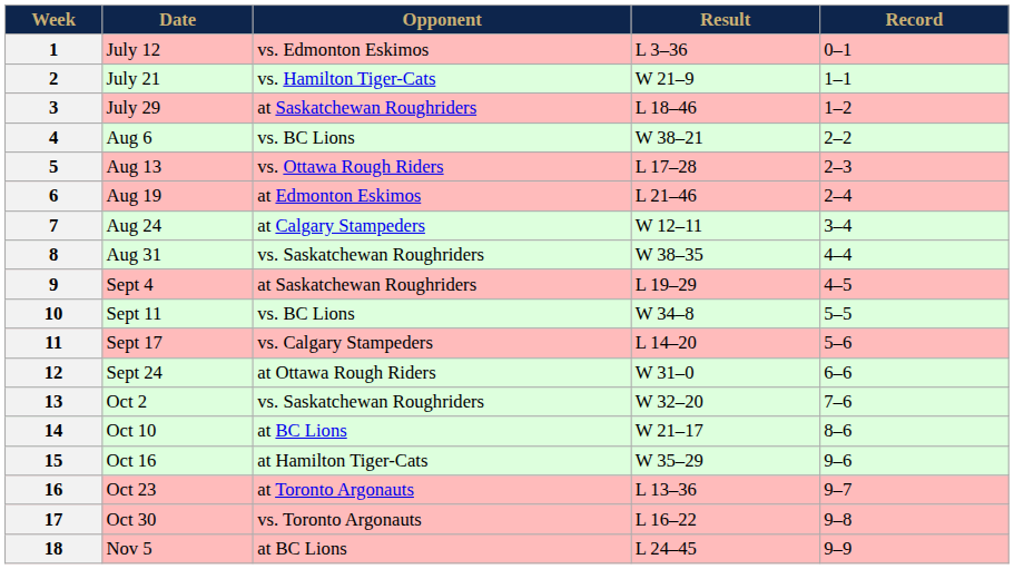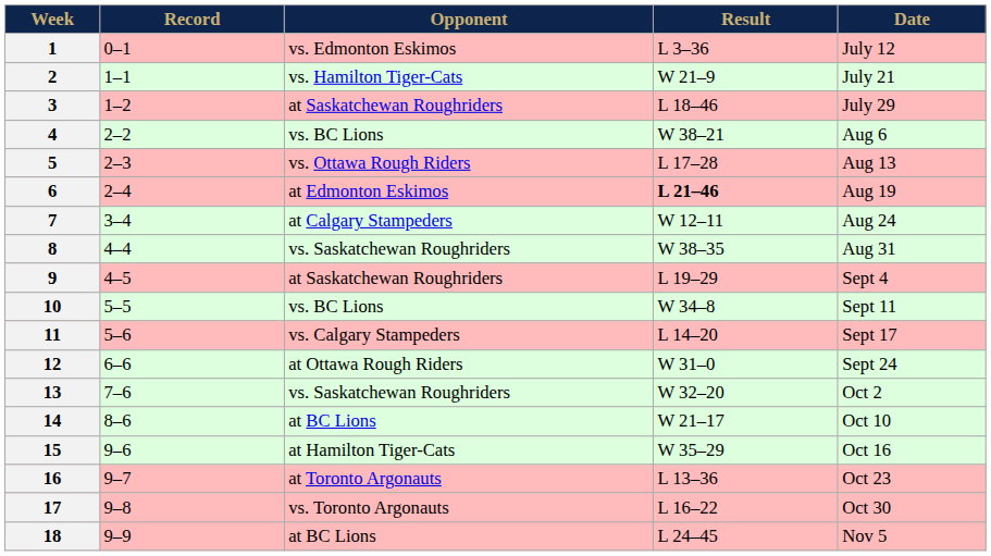 <table class="wikitable sortable">
 <tr>
 <th style="background:#0d254c;color:#c9b074;"  width="5%">Week</th>
-<th style="background:#0d254c;color:#c9b074;"  width="8%">Date</th>
+<th style="background:#0d254c;color:#c9b074;"  width="10%">Record</th>
 <th style="background:#0d254c;color:#c9b074;"  width="20%">Opponent</th>
 <th style="background:#0d254c;color:#c9b074;"  width="10%">Result</th>
-<th style="background:#0d254c;color:#c9b074;"  width="10%">Record</th>
+<th style="background:#0d254c;color:#c9b074;"  width="8%">Date</th>
 </tr>
 <tr style="background:#ffbbbb">
 <th>1</th>
-<td>July 12</td>
+<td>0–1</td>
 <td>vs. Edmonton Eskimos</td>
 <td>L 3–36</td>
-<td>0–1</td>
+<td>July 12</td>
 </tr>
 <tr style="background:#ddffdd">
 <th>2</th>
-<td>July 21</td>
+<td>1–1</td>
 <td>vs. <a href='#'>Hamilton Tiger-Cats</a></td>
 <td>W 21–9</td>
-<td>1–1</td>
+<td>July 21</td>
 </tr>
 <tr style="background:#ffbbbb">
 <th>3</th>
-<td>July 29</td>
+<td>1–2</td>
 <td>at <a href='#'>Saskatchewan Roughriders</a></td>
 <td>L 18–46</td>
-<td>1–2</td>
+<td>July 29</td>
 </tr>
 <tr style="background:#ddffdd">
 <th>4</th>
-<td>Aug 6</td>
+<td>2–2</td>
 <td>vs. BC Lions</td>
 <td>W 38–21</td>
-<td>2–2</td>
+<td>Aug 6</td>
 </tr>
 <tr style="background:#ffbbbb">
 <th>5</th>
-<td>Aug 13</td>
+<td>2–3</td>
 <td>vs. <a href='#'>Ottawa Rough Riders</a></td>
 <td>L 17–28</td>
-<td>2–3</td>
+<td>Aug 13</td>
 </tr>
 <tr style="background:#ffbbbb">
 <th>6</th>
+<td>2–4</td>
+<td>at <a href='#'>Edmonton Eskimos</a></td>
+<td><strong>L 21–46</strong></td>
 <td>Aug 19</td>
-<td>at <a href='#'>Edmonton Eskimos</a></td>
-<td>L 21–46</td>
-<td>2–4</td>
 </tr>
 <tr style="background:#ddffdd">
 <th>7</th>
-<td>Aug 24</td>
+<td>3–4</td>
 <td>at <a href='#'>Calgary Stampeders</a></td>
 <td>W 12–11</td>
-<td>3–4</td>
+<td>Aug 24</td>
 </tr>
 <tr style="background:#ddffdd">
 <th>8</th>
-<td>Aug 31</td>
+<td>4–4</td>
 <td>vs. Saskatchewan Roughriders</td>
 <td>W 38–35</td>
-<td>4–4</td>
+<td>Aug 31</td>
 </tr>
 <tr style="background:#ffbbbb">
 <th>9</th>
-<td>Sept 4</td>
+<td>4–5</td>
 <td>at Saskatchewan Roughriders</td>
 <td>L 19–29</td>
-<td>4–5</td>
+<td>Sept 4</td>
 </tr>
 <tr style="background:#ddffdd">
 <th>10</th>
-<td>Sept 11</td>
+<td>5–5</td>
 <td>vs. BC Lions</td>
 <td>W 34–8</td>
-<td>5–5</td>
+<td>Sept 11</td>
 </tr>
 <tr style="background:#ffbbbb">
 <th>11</th>
-<td>Sept 17</td>
+<td>5–6</td>
 <td>vs. Calgary Stampeders</td>
 <td>L 14–20</td>
-<td>5–6</td>
+<td>Sept 17</td>
 </tr>
 <tr style="background:#ddffdd">
 <th>12</th>
-<td>Sept 24</td>
+<td>6–6</td>
 <td>at Ottawa Rough Riders</td>
 <td>W 31–0</td>
-<td>6–6</td>
+<td>Sept 24</td>
 </tr>
 <tr style="background:#ddffdd">
 <th>13</th>
-<td>Oct 2</td>
+<td>7–6</td>
 <td>vs. Saskatchewan Roughriders</td>
 <td>W 32–20</td>
-<td>7–6</td>
+<td>Oct 2</td>
 </tr>
 <tr style="background:#ddffdd">
 <th>14</th>
-<td>Oct 10</td>
+<td>8–6</td>
 <td>at <a href='#'>BC Lions</a></td>
 <td>W 21–17</td>
-<td>8–6</td>
+<td>Oct 10</td>
 </tr>
 <tr style="background:#ddffdd">
 <th>15</th>
-<td>Oct 16</td>
+<td>9–6</td>
 <td>at Hamilton Tiger-Cats</td>
 <td>W 35–29</td>
-<td>9–6</td>
+<td>Oct 16</td>
 </tr>
 <tr style="background:#ffbbbb">
 <th>16</th>
-<td>Oct 23</td>
+<td>9–7</td>
 <td>at <a href='#'>Toronto Argonauts</a></td>
 <td>L 13–36</td>
-<td>9–7</td>
+<td>Oct 23</td>
 </tr>
 <tr style="background:#ffbbbb">
 <th>17</th>
-<td>Oct 30</td>
+<td>9–8</td>
 <td>vs. Toronto Argonauts</td>
 <td>L 16–22</td>
-<td>9–8</td>
+<td>Oct 30</td>
 </tr>
 <tr style="background:#ffbbbb">
 <th>18</th>
-<td>Nov 5</td>
+<td>9–9</td>
 <td>at BC Lions</td>
 <td>L 24–45</td>
-<td>9–9</td>
+<td>Nov 5</td>
 </tr>
 </table>
